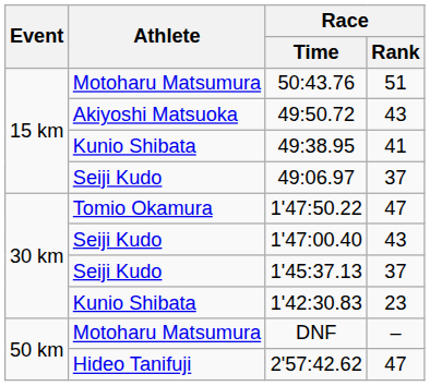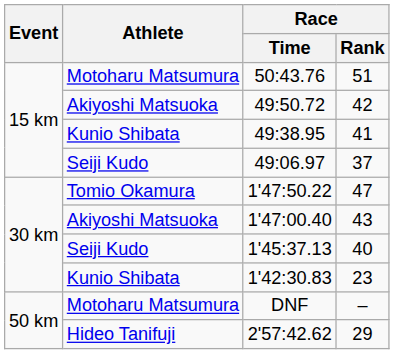 <table class="wikitable" border="1" style="font-size:90%">
 <tr>
 <th rowspan=2>Event</th>
 <th rowspan=2>Athlete</th>
 <th colspan=2>Race</th>
 </tr>
 <tr>
 <th>Time</th>
 <th>Rank</th>
 </tr>
 <tr>
 <td rowspan=4>15 km</td>
 <td><a href='#'>Motoharu Matsumura</a></td>
 <td align=center>50:43.76</td>
 <td align=center>51</td>
 </tr>
 <tr>
 <td><a href='#'>Akiyoshi Matsuoka</a></td>
 <td align=center>49:50.72</td>
-<td align=center>43</td>
+<td align=center>42</td>
 </tr>
 <tr>
 <td><a href='#'>Kunio Shibata</a></td>
 <td align=center>49:38.95</td>
 <td align=center>41</td>
 </tr>
 <tr>
 <td><a href='#'>Seiji Kudo</a></td>
 <td align=center>49:06.97</td>
 <td align=center>37</td>
 </tr>
 <tr>
 <td rowspan=4>30 km</td>
 <td><a href='#'>Tomio Okamura</a></td>
 <td align=center>1'47:50.22</td>
 <td align=center>47</td>
 </tr>
 <tr>
-<td><a href='#'>Seiji Kudo</a></td>
+<td><a href='#'>Akiyoshi Matsuoka</a></td>
 <td align=center>1'47:00.40</td>
 <td align=center>43</td>
 </tr>
 <tr>
 <td><a href='#'>Seiji Kudo</a></td>
 <td align=center>1'45:37.13</td>
-<td align=center>37</td>
+<td align=center>40</td>
 </tr>
 <tr>
 <td><a href='#'>Kunio Shibata</a></td>
 <td align=center>1'42:30.83</td>
 <td align=center>23</td>
 </tr>
 <tr>
 <td rowspan=2>50 km</td>
 <td><a href='#'>Motoharu Matsumura</a></td>
 <td align=center>DNF</td>
 <td align=center>–</td>
 </tr>
 <tr>
 <td><a href='#'>Hideo Tanifuji</a></td>
 <td align=center>2'57:42.62</td>
-<td align=center>47</td>
+<td align=center>29</td>
 </tr>
 </table>
